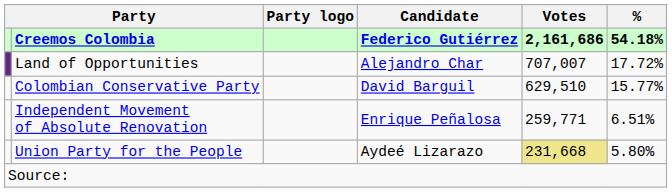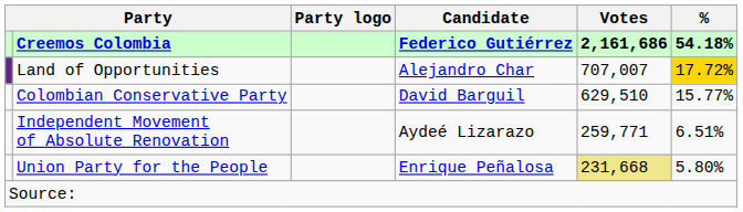 <table class="wikitable">
 <tr>
 <th colspan="2">Party</th>
 <th>Party logo</th>
 <th>Candidate</th>
 <th>Votes</th>
 <th>%</th>
 </tr>
 <tr style="background:#cfc;">
 <td bgcolor=></td>
 <td><strong><a href='#'>Creemos Colombia</a></strong></td>
 <td></td>
 <td><strong><a href='#'>Federico Gutiérrez</a></strong></td>
 <td><strong>2,161,686</strong></td>
 <td><strong>54.18%</strong></td>
 </tr>
 <tr>
 <td style="background:#612682;"></td>
 <td>Land of Opportunities</td>
 <td></td>
 <td><a href='#'>Alejandro Char</a></td>
 <td>707,007</td>
-<td>17.72%</td>
+<td style="background: gold;">17.72%</td>
 </tr>
 <tr>
 <td bgcolor=></td>
 <td><a href='#'>Colombian Conservative Party</a></td>
 <td></td>
 <td><a href='#'>David Barguil</a></td>
 <td>629,510</td>
 <td>15.77%</td>
 </tr>
 <tr>
 <td bgcolor=></td>
 <td><a href='#'>Independent Movement<br>of Absolute Renovation</a></td>
 <td></td>
-<td><a href='#'>Enrique Peñalosa</a></td>
+<td>Aydeé Lizarazo</td>
 <td>259,771</td>
 <td>6.51%</td>
 </tr>
 <tr>
 <td bgcolor=></td>
 <td><a href='#'>Union Party for the People</a></td>
 <td></td>
-<td>Aydeé Lizarazo</td>
+<td><a href='#'>Enrique Peñalosa</a></td>
 <td style="background: khaki;">231,668</td>
 <td>5.80%</td>
 </tr>
 <tr>
 <td colspan="6">Source:</td>
 </tr>
 </table>
